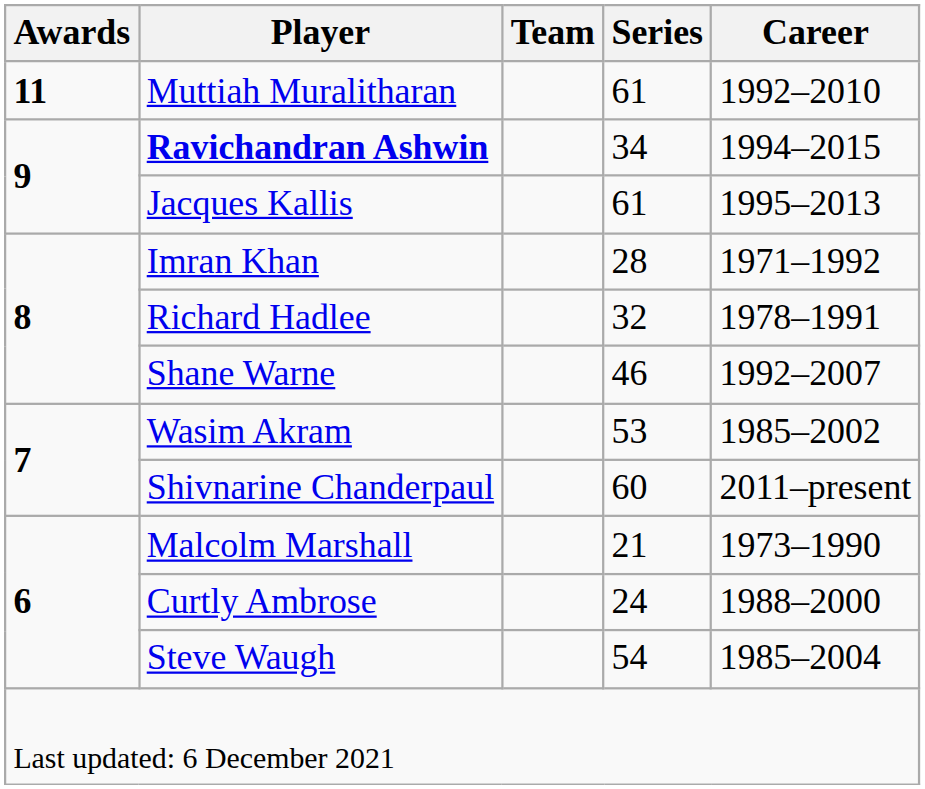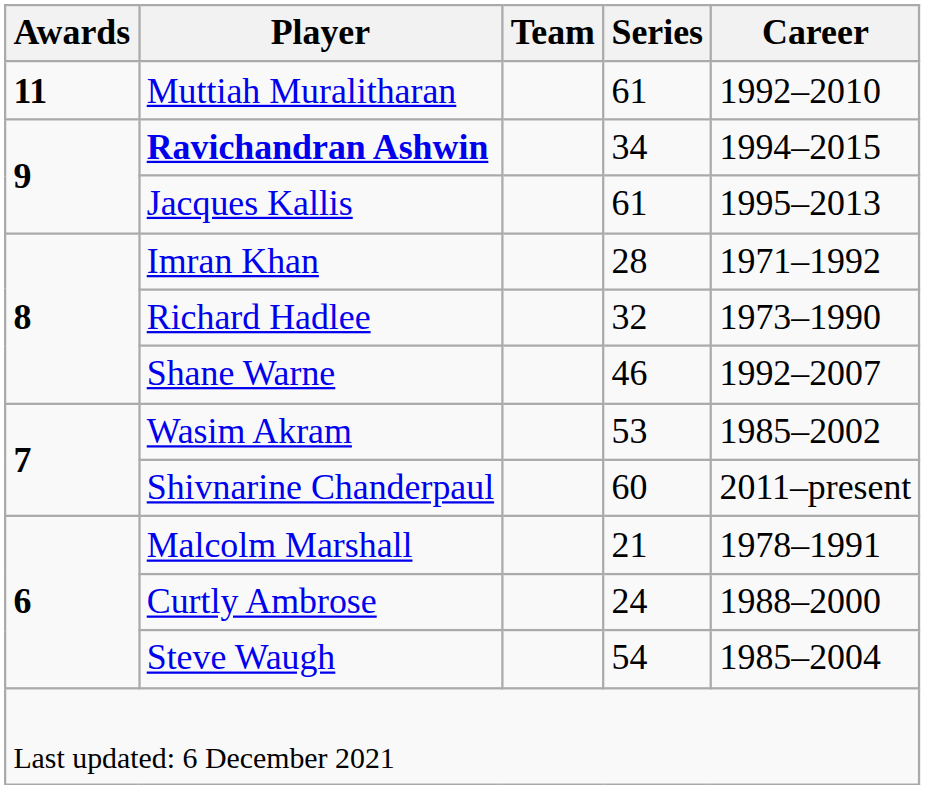 <table class="wikitable">
 <tr>
 <th>Awards</th>
 <th>Player</th>
 <th>Team</th>
 <th>Series</th>
 <th>Career</th>
 </tr>
 <tr>
 <td><strong>11</strong></td>
 <td><a href='#'>Muttiah Muralitharan</a></td>
 <td></td>
 <td>61</td>
 <td>1992–2010</td>
 </tr>
 <tr>
 <td rowspan=2><strong>9</strong></td>
 <td><strong><a href='#'>Ravichandran Ashwin</a></strong></td>
 <td></td>
 <td>34</td>
 <td>1994–2015</td>
 </tr>
 <tr>
 <td><a href='#'>Jacques Kallis</a></td>
 <td></td>
 <td>61</td>
 <td>1995–2013</td>
 </tr>
 <tr>
 <td rowspan=3><strong>8</strong></td>
 <td><a href='#'>Imran Khan</a></td>
 <td></td>
 <td>28</td>
 <td>1971–1992</td>
 </tr>
 <tr>
 <td><a href='#'>Richard Hadlee</a></td>
 <td></td>
 <td>32</td>
-<td>1978–1991</td>
+<td>1973–1990</td>
 </tr>
 <tr>
 <td><a href='#'>Shane Warne</a></td>
 <td></td>
 <td>46</td>
 <td>1992–2007</td>
 </tr>
 <tr>
 <td rowspan=2><strong>7</strong></td>
 <td><a href='#'>Wasim Akram</a></td>
 <td></td>
 <td>53</td>
 <td>1985–2002</td>
 </tr>
 <tr>
 <td><a href='#'>Shivnarine Chanderpaul</a></td>
 <td></td>
 <td>60</td>
 <td>2011–present</td>
 </tr>
 <tr>
 <td rowspan=3><strong>6</strong></td>
 <td><a href='#'>Malcolm Marshall</a></td>
 <td></td>
 <td>21</td>
-<td>1973–1990</td>
+<td>1978–1991</td>
 </tr>
 <tr>
 <td><a href='#'>Curtly Ambrose</a></td>
 <td></td>
 <td>24</td>
 <td>1988–2000</td>
 </tr>
 <tr>
 <td><a href='#'>Steve Waugh</a></td>
 <td></td>
 <td>54</td>
 <td>1985–2004</td>
 </tr>
 <tr>
 <td colspan=5><br><small>Last updated: 6 December 2021</small></td>
 </tr>
 </table>
